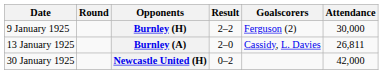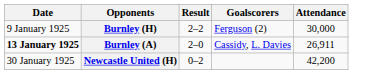 <table class="wikitable plainrowheaders sortable">
 <tr>
 <th scope=col>Date</th>
-<th scope=col>Round</th>
 <th scope=col>Opponents</th>
 <th scope=col>Result</th>
 <th scope=col class=unsortable>Goalscorers</th>
 <th scope=col>Attendance</th>
 </tr>
 <tr>
 <td>9 January 1925</td>
-<td></td>
 <th scope=row><a href='#'>Burnley</a> (H)</th>
 <td align=center>2–2</td>
 <td><a href='#'>Ferguson</a> (2)</td>
 <td align=center>30,000</td>
 </tr>
 <tr>
-<td>13 January 1925</td>
-<td></td>
+<td><strong>13 January 1925</strong></td>
 <th scope=row><a href='#'>Burnley</a> (A)</th>
 <td align=center>2–0</td>
 <td><a href='#'>Cassidy</a>, <a href='#'>L. Davies</a></td>
-<td align=center>26,811</td>
+<td align=center>26,911</td>
 </tr>
 <tr>
 <td>30 January 1925</td>
-<td></td>
 <th scope=row><a href='#'>Newcastle United</a> (H)</th>
 <td align=center>0–2</td>
 <td></td>
-<td align=center>42,000</td>
+<td align=center>42,200</td>
 </tr>
 </table>
